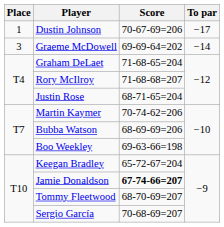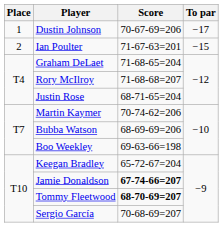 <table class="wikitable">
 <tr>
 <th>Place</th>
 <th>Player</th>
 <th>Score</th>
 <th>To par</th>
 </tr>
 <tr>
 <td align=center>1</td>
 <td> <a href='#'>Dustin Johnson</a></td>
 <td>70-67-69=206</td>
 <td align=center>−17</td>
 </tr>
 <tr>
-<td align=center>3</td>
-<td> <a href='#'>Graeme McDowell</a></td>
-<td>69-69-64=202</td>
-<td align=center>−14</td>
+<td align=center>2</td>
+<td> <a href='#'>Ian Poulter</a></td>
+<td>71-67-63=201</td>
+<td align=center>−15</td>
 </tr>
 <tr>
 <td align=center rowspan=3>T4</td>
 <td> <a href='#'>Graham DeLaet</a></td>
 <td>71-68-65=204</td>
 <td align=center rowspan=3>−12</td>
 </tr>
 <tr>
 <td> <a href='#'>Rory McIlroy</a></td>
 <td>71-68-68=207</td>
 </tr>
 <tr>
 <td> <a href='#'>Justin Rose</a></td>
 <td>68-71-65=204</td>
 </tr>
 <tr>
 <td align=center rowspan=3>T7</td>
 <td> <a href='#'>Martin Kaymer</a></td>
 <td>70-74-62=206</td>
 <td align=center rowspan=3>−10</td>
 </tr>
 <tr>
 <td> <a href='#'>Bubba Watson</a></td>
 <td>68-69-69=206</td>
 </tr>
 <tr>
 <td> <a href='#'>Boo Weekley</a></td>
 <td>69-63-66=198</td>
 </tr>
 <tr>
 <td align=center rowspan=4>T10</td>
 <td> <a href='#'>Keegan Bradley</a></td>
 <td>65-72-67=204</td>
 <td align=center rowspan=4>−9</td>
 </tr>
 <tr>
 <td> <a href='#'>Jamie Donaldson</a></td>
 <td><strong>67-74-66=207</strong></td>
 </tr>
 <tr>
 <td> <a href='#'>Tommy Fleetwood</a></td>
-<td>68-70-69=207</td>
+<td><strong>68-70-69=207</strong></td>
 </tr>
 <tr>
 <td> <a href='#'>Sergio García</a></td>
 <td>70-68-69=207</td>
 </tr>
 </table>
